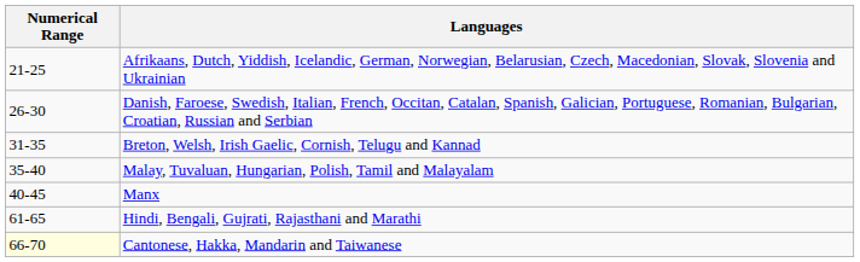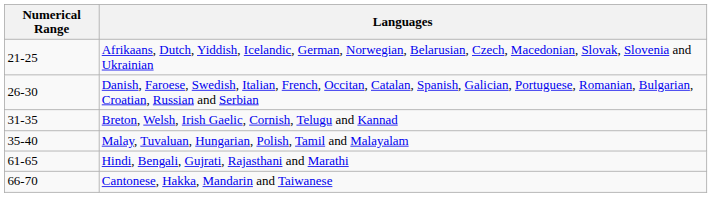 <table class="wikitable">
 <tr>
 <th>Numerical Range</th>
 <th>Languages</th>
 </tr>
 <tr>
 <td>21-25</td>
 <td><a href='#'>Afrikaans</a>, <a href='#'>Dutch</a>, <a href='#'>Yiddish</a>, <a href='#'>Icelandic</a>, <a href='#'>German</a>, <a href='#'>Norwegian</a>, <a href='#'>Belarusian</a>, <a href='#'>Czech</a>, <a href='#'>Macedonian</a>, <a href='#'>Slovak</a>, <a href='#'>Slovenia</a> and <a href='#'>Ukrainian</a></td>
 </tr>
 <tr>
 <td>26-30</td>
 <td><a href='#'>Danish</a>, <a href='#'>Faroese</a>, <a href='#'>Swedish</a>, <a href='#'>Italian</a>, <a href='#'>French</a>, <a href='#'>Occitan</a>, <a href='#'>Catalan</a>, <a href='#'>Spanish</a>, <a href='#'>Galician</a>, <a href='#'>Portuguese</a>, <a href='#'>Romanian</a>, <a href='#'>Bulgarian</a>, <a href='#'>Croatian</a>, <a href='#'>Russian</a> and <a href='#'>Serbian</a></td>
 </tr>
 <tr>
 <td>31-35</td>
 <td><a href='#'>Breton</a>, <a href='#'>Welsh</a>, <a href='#'>Irish Gaelic</a>, <a href='#'>Cornish</a>, <a href='#'>Telugu</a> and <a href='#'>Kannad</a></td>
 </tr>
 <tr>
 <td>35-40</td>
 <td><a href='#'>Malay</a>, <a href='#'>Tuvaluan</a>, <a href='#'>Hungarian</a>, <a href='#'>Polish</a>, <a href='#'>Tamil</a> and <a href='#'>Malayalam</a></td>
 </tr>
 <tr>
-<td>40-45</td>
-<td><a href='#'>Manx</a></td>
-</tr>
-<tr>
 <td>61-65</td>
 <td><a href='#'>Hindi</a>, <a href='#'>Bengali</a>, <a href='#'>Gujrati</a>, <a href='#'>Rajasthani</a> and <a href='#'>Marathi</a></td>
 </tr>
 <tr>
-<td style="background: lightyellow;">66-70</td>
+<td>66-70</td>
 <td><a href='#'>Cantonese</a>, <a href='#'>Hakka</a>, <a href='#'>Mandarin</a> and <a href='#'>Taiwanese</a></td>
 </tr>
 </table>
